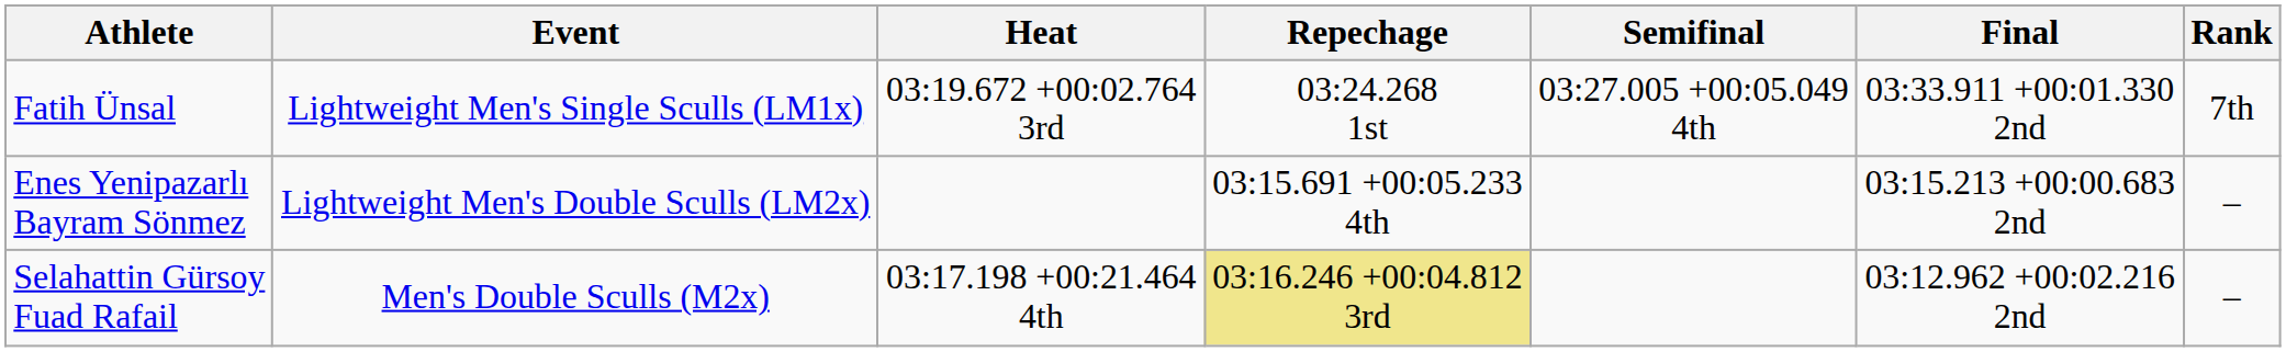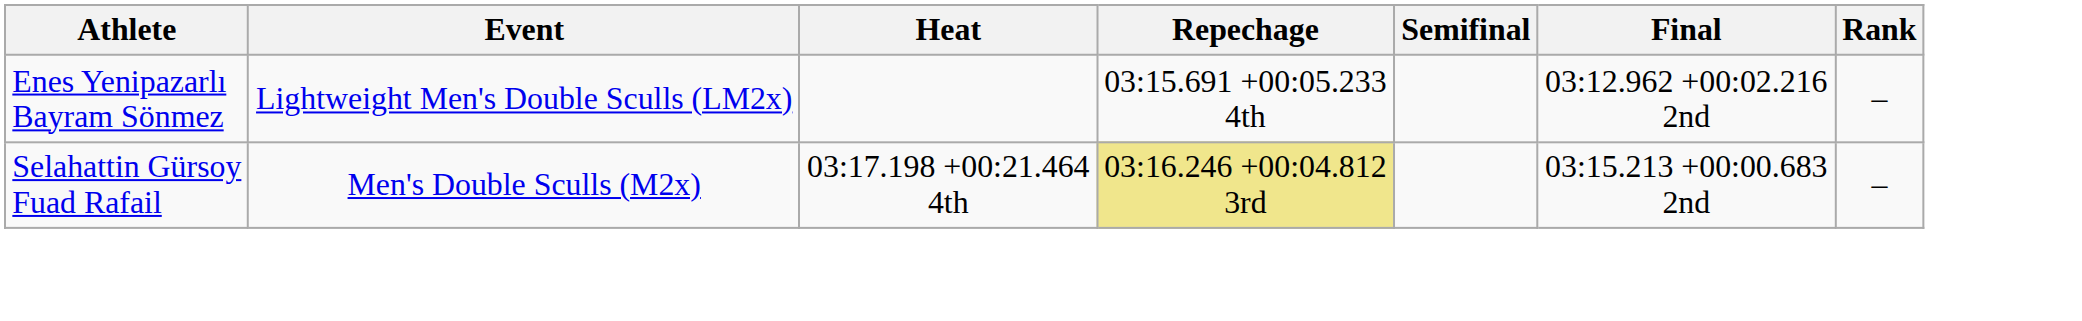 <table class=wikitable>
 <tr>
 <th>Athlete</th>
 <th>Event</th>
 <th>Heat</th>
 <th>Repechage</th>
 <th>Semifinal</th>
 <th>Final</th>
 <th>Rank</th>
 </tr>
 <tr align=center>
-<td align=left><a href='#'>Fatih Ünsal</a></td>
-<td><a href='#'>Lightweight Men's Single Sculls (LM1x)</a></td>
-<td>03:19.672 +00:02.764<br>3rd</td>
-<td>03:24.268<br>1st</td>
-<td>03:27.005 +00:05.049<br>4th</td>
-<td>03:33.911 +00:01.330<br>2nd</td>
-<td>7th</td>
-</tr>
-<tr align=center>
 <td align=left><a href='#'>Enes Yenipazarlı</a> <br> <a href='#'>Bayram Sönmez</a></td>
 <td><a href='#'>Lightweight Men's Double Sculls (LM2x)</a></td>
 <td></td>
 <td>03:15.691 +00:05.233<br>4th</td>
 <td></td>
-<td>03:15.213 +00:00.683<br>2nd</td>
+<td>03:12.962 +00:02.216<br>2nd</td>
 <td>–</td>
 </tr>
 <tr align=center>
 <td align=left><a href='#'>Selahattin Gürsoy</a> <br><a href='#'>Fuad Rafail</a></td>
 <td><a href='#'>Men's Double Sculls (M2x)</a></td>
 <td>03:17.198 +00:21.464<br>4th</td>
 <td style="background: khaki;">03:16.246 +00:04.812<br>3rd</td>
 <td></td>
-<td>03:12.962 +00:02.216<br>2nd</td>
+<td>03:15.213 +00:00.683<br>2nd</td>
 <td>–</td>
 </tr>
 </table>
